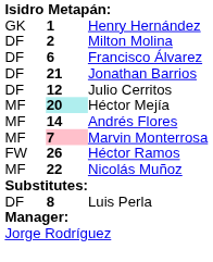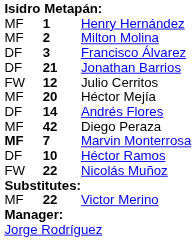 <table style="font-size: 90%" cellspacing="0" cellpadding="0" align=right>
 <tr>
 <td colspan="4"><strong>Isidro Metapán:</strong></td>
 </tr>
 <tr>
 <th width="25"></th>
 <th width="25"></th>
 </tr>
 <tr>
-<td>GK</td>
+<td>MF</td>
 <td><strong>1</strong></td>
 <td> <a href='#'>Henry Hernández</a></td>
 </tr>
 <tr>
-<td>DF</td>
+<td>MF</td>
 <td><strong>2</strong></td>
 <td> <a href='#'>Milton Molina</a></td>
 </tr>
 <tr>
 <td>DF</td>
-<td><strong>6</strong></td>
+<td><strong>3</strong></td>
 <td> <a href='#'>Francisco Álvarez</a></td>
 </tr>
 <tr>
 <td>DF</td>
 <td><strong>21</strong></td>
 <td> <a href='#'>Jonathan Barrios</a></td>
 </tr>
 <tr>
-<td>DF</td>
+<td>FW</td>
 <td><strong>12</strong></td>
 <td> Julio Cerritos</td>
 </tr>
 <tr>
 <td>MF</td>
-<td style="background: paleturquoise;"><strong>20</strong></td>
+<td><strong>20</strong></td>
 <td> Héctor Mejía</td>
 </tr>
 <tr>
-<td>MF</td>
+<td>DF</td>
 <td><strong>14</strong></td>
 <td> <a href='#'>Andrés Flores</a></td>
 <td></td>
 <td></td>
 </tr>
 <tr>
 <td>MF</td>
-<td style="background: pink;"><strong>7</strong></td>
+<td><strong>42</strong></td>
+<td> Diego Peraza</td>
+<td></td>
+<td></td>
+</tr>
+<tr>
+<td><strong>MF</strong></td>
+<td><strong>7</strong></td>
 <td> <a href='#'>Marvin Monterrosa</a></td>
 <td></td>
 <td>  </td>
 </tr>
 <tr>
-<td>FW</td>
-<td><strong>26</strong></td>
+<td>DF</td>
+<td><strong>10</strong></td>
 <td> <a href='#'>Héctor Ramos</a></td>
 </tr>
 <tr>
-<td>MF</td>
+<td>FW</td>
 <td><strong>22</strong></td>
 <td> <a href='#'>Nicolás Muñoz</a></td>
 </tr>
 <tr>
 <td colspan=2><strong>Substitutes:</strong></td>
 </tr>
 <tr>
-<td>DF</td>
-<td><strong>8</strong></td>
-<td> Luis Perla</td>
+<td>MF</td>
+<td><strong>22</strong></td>
+<td> <a href='#'>Victor Merino</a></td>
 <td></td>
 <td></td>
 </tr>
 <tr>
 <td colspan=3><strong>Manager:</strong></td>
 </tr>
 <tr>
 <td colspan=4> <a href='#'>Jorge Rodríguez</a></td>
 </tr>
 </table>
